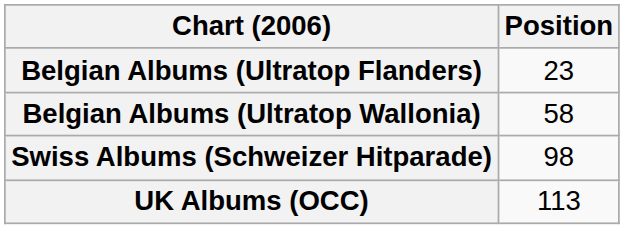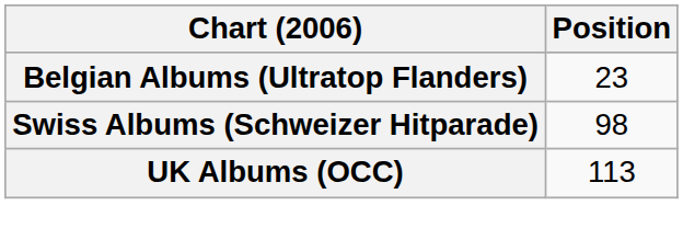 <table class="wikitable sortable plainrowheaders" style="text-align:center">
 <tr>
 <th scope="col">Chart (2006)</th>
 <th scope="col">Position</th>
 </tr>
 <tr>
 <th scope="row">Belgian Albums (Ultratop Flanders)</th>
 <td>23</td>
 </tr>
 <tr>
-<th scope="row">Belgian Albums (Ultratop Wallonia)</th>
-<td>58</td>
-</tr>
-<tr>
 <th scope="row">Swiss Albums (Schweizer Hitparade)</th>
 <td>98</td>
 </tr>
 <tr>
 <th scope="row">UK Albums (OCC)</th>
 <td>113</td>
 </tr>
 </table>
